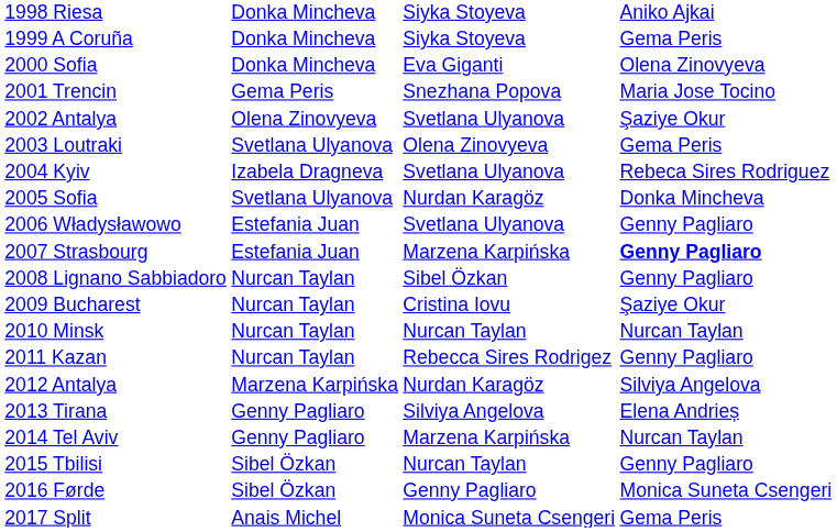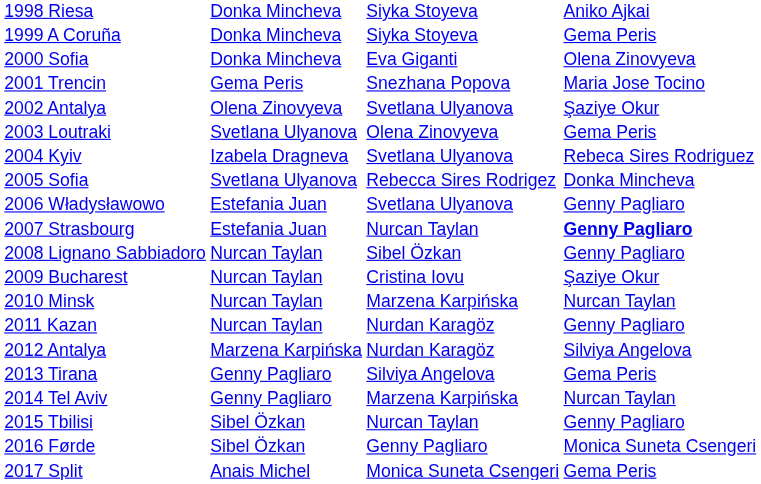 <table>
 <tr>
 <td><a href='#'>1998 Riesa</a></td>
 <td> <a href='#'>Donka Mincheva</a></td>
 <td> <a href='#'>Siyka Stoyeva</a></td>
 <td> <a href='#'>Aniko Ajkai</a></td>
 </tr>
 <tr>
 <td><a href='#'>1999 A Coruña</a></td>
 <td> <a href='#'>Donka Mincheva</a></td>
 <td> <a href='#'>Siyka Stoyeva</a></td>
 <td> <a href='#'>Gema Peris</a></td>
 </tr>
 <tr>
 <td><a href='#'>2000 Sofia</a></td>
 <td> <a href='#'>Donka Mincheva</a></td>
 <td> <a href='#'>Eva Giganti</a></td>
 <td> <a href='#'>Olena Zinovyeva</a></td>
 </tr>
 <tr>
 <td><a href='#'>2001 Trencin</a></td>
 <td> <a href='#'>Gema Peris</a></td>
 <td> <a href='#'>Snezhana Popova</a></td>
 <td> <a href='#'>Maria Jose Tocino</a></td>
 </tr>
 <tr>
 <td><a href='#'>2002 Antalya</a></td>
 <td> <a href='#'>Olena Zinovyeva</a></td>
 <td> <a href='#'>Svetlana Ulyanova</a></td>
 <td> <a href='#'>Şaziye Okur</a></td>
 </tr>
 <tr>
 <td><a href='#'>2003 Loutraki</a></td>
 <td> <a href='#'>Svetlana Ulyanova</a></td>
 <td> <a href='#'>Olena Zinovyeva</a></td>
 <td> <a href='#'>Gema Peris</a></td>
 </tr>
 <tr>
 <td><a href='#'>2004 Kyiv</a></td>
 <td> <a href='#'>Izabela Dragneva</a></td>
 <td> <a href='#'>Svetlana Ulyanova</a></td>
 <td> <a href='#'>Rebeca Sires Rodriguez</a></td>
 </tr>
 <tr>
 <td><a href='#'>2005 Sofia</a></td>
 <td> <a href='#'>Svetlana Ulyanova</a></td>
-<td> <a href='#'>Nurdan Karagöz</a></td>
+<td> <a href='#'>Rebecca Sires Rodrigez</a></td>
 <td> <a href='#'>Donka Mincheva</a></td>
 </tr>
 <tr>
 <td><a href='#'>2006 Władysławowo</a></td>
 <td> <a href='#'>Estefania Juan</a></td>
 <td> <a href='#'>Svetlana Ulyanova</a></td>
 <td> <a href='#'>Genny Pagliaro</a></td>
 </tr>
 <tr>
 <td><a href='#'>2007 Strasbourg</a></td>
 <td> <a href='#'>Estefania Juan</a></td>
-<td> <a href='#'>Marzena Karpińska</a></td>
+<td> <a href='#'>Nurcan Taylan</a></td>
 <td><strong> <a href='#'>Genny Pagliaro</a></strong></td>
 </tr>
 <tr>
 <td><a href='#'>2008 Lignano Sabbiadoro</a></td>
 <td> <a href='#'>Nurcan Taylan</a></td>
 <td> <a href='#'>Sibel Özkan</a></td>
 <td> <a href='#'>Genny Pagliaro</a></td>
 </tr>
 <tr>
 <td><a href='#'>2009 Bucharest</a></td>
 <td> <a href='#'>Nurcan Taylan</a></td>
 <td> <a href='#'>Cristina Iovu</a></td>
 <td> <a href='#'>Şaziye Okur</a></td>
 </tr>
 <tr>
 <td><a href='#'>2010 Minsk</a></td>
 <td> <a href='#'>Nurcan Taylan</a></td>
-<td> <a href='#'>Nurcan Taylan</a></td>
+<td> <a href='#'>Marzena Karpińska</a></td>
 <td> <a href='#'>Nurcan Taylan</a></td>
 </tr>
 <tr>
 <td><a href='#'>2011 Kazan</a></td>
 <td> <a href='#'>Nurcan Taylan</a></td>
-<td> <a href='#'>Rebecca Sires Rodrigez</a></td>
+<td> <a href='#'>Nurdan Karagöz</a></td>
 <td> <a href='#'>Genny Pagliaro</a></td>
 </tr>
 <tr>
 <td><a href='#'>2012 Antalya</a></td>
 <td> <a href='#'>Marzena Karpińska</a></td>
 <td> <a href='#'>Nurdan Karagöz</a></td>
 <td> <a href='#'>Silviya Angelova</a></td>
 </tr>
 <tr>
 <td><a href='#'>2013 Tirana</a></td>
 <td> <a href='#'>Genny Pagliaro</a></td>
 <td> <a href='#'>Silviya Angelova</a></td>
-<td> <a href='#'>Elena Andrieș</a></td>
+<td> <a href='#'>Gema Peris</a></td>
 </tr>
 <tr>
 <td><a href='#'>2014 Tel Aviv</a></td>
 <td> <a href='#'>Genny Pagliaro</a></td>
 <td> <a href='#'>Marzena Karpińska</a></td>
 <td> <a href='#'>Nurcan Taylan</a></td>
 </tr>
 <tr>
 <td><a href='#'>2015 Tbilisi</a></td>
 <td> <a href='#'>Sibel Özkan</a></td>
 <td> <a href='#'>Nurcan Taylan</a></td>
 <td> <a href='#'>Genny Pagliaro</a></td>
 </tr>
 <tr>
 <td><a href='#'>2016 Førde</a></td>
 <td> <a href='#'>Sibel Özkan</a></td>
 <td> <a href='#'>Genny Pagliaro</a></td>
 <td> <a href='#'>Monica Suneta Csengeri</a></td>
 </tr>
 <tr>
 <td><a href='#'>2017 Split</a></td>
 <td> <a href='#'>Anais Michel</a></td>
 <td> <a href='#'>Monica Suneta Csengeri</a></td>
 <td> <a href='#'>Gema Peris</a></td>
 </tr>
 </table>
